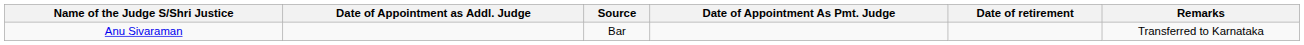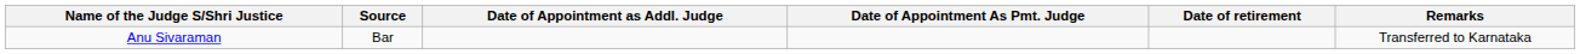 <table class="wikitable static-row-numbers static-row-header" style="text-align:center" width="92%">
 <tr>
 <th>Name of the Judge S/Shri Justice</th>
+<th>Source</th>
 <th>Date of Appointment as Addl. Judge</th>
-<th>Source</th>
 <th>Date of Appointment As Pmt. Judge</th>
 <th>Date of retirement</th>
 <th>Remarks</th>
 </tr>
 <tr>
 <td><a href='#'>Anu Sivaraman</a></td>
+<td>Bar</td>
 <td></td>
-<td>Bar</td>
 <td></td>
 <td></td>
 <td>Transferred to Karnataka</td>
 </tr>
 </table>
